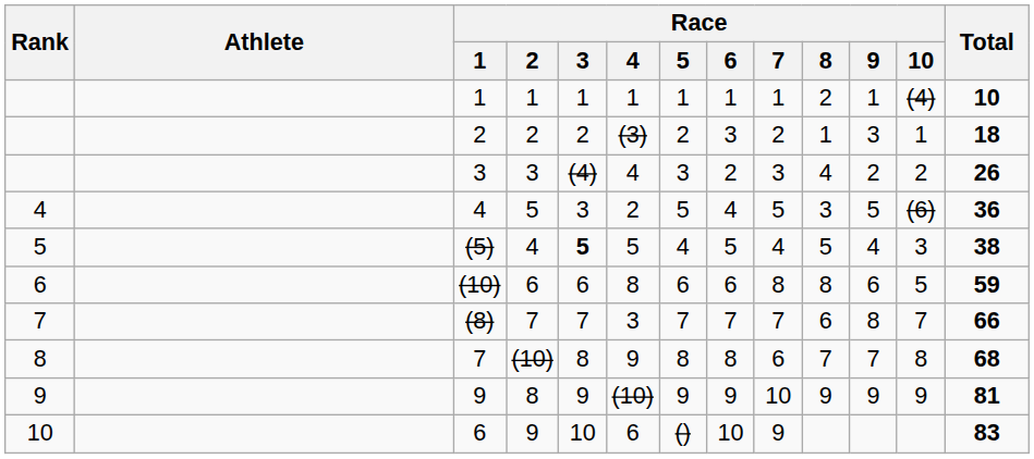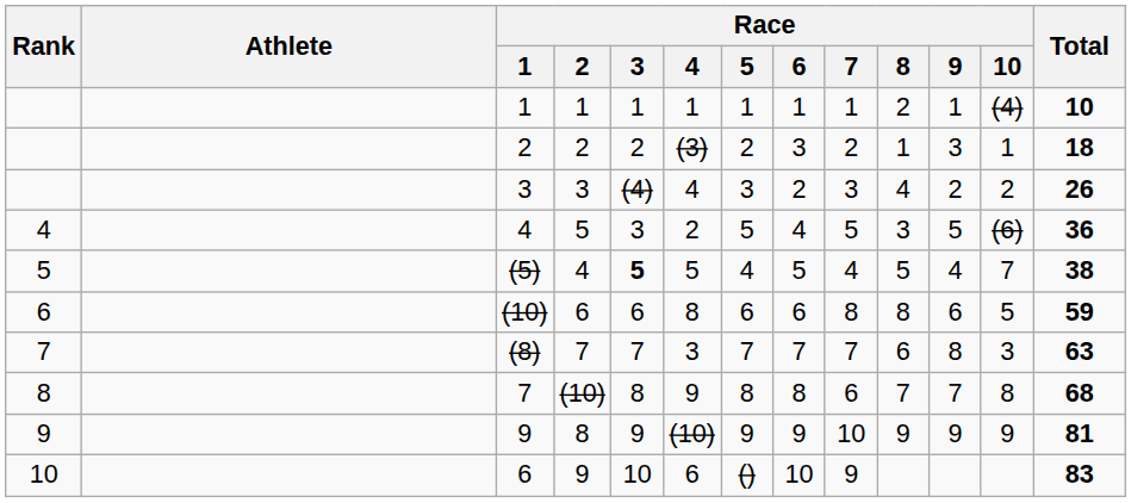 <table class="wikitable" style="text-align:center">
 <tr>
 <th rowspan="2" width=40>Rank</th>
 <th rowspan="2" width=250>Athlete</th>
 <th colspan="10">Race</th>
 <th rowspan="2" width=50>Total</th>
 </tr>
 <tr>
 <th width=25>1</th>
 <th width=25>2</th>
 <th width=25>3</th>
 <th width=25>4</th>
 <th width=25>5</th>
 <th width=25>6</th>
 <th width=25>7</th>
 <th width=25>8</th>
 <th width=25>9</th>
 <th width=25>10</th>
 </tr>
 <tr>
 <td></td>
 <td align=left></td>
 <td>1</td>
 <td>1</td>
 <td>1</td>
 <td>1</td>
 <td>1</td>
 <td>1</td>
 <td>1</td>
 <td>2</td>
 <td>1</td>
 <td><s>(4)</s></td>
 <td><strong>10</strong></td>
 </tr>
 <tr>
 <td></td>
 <td align=left></td>
 <td>2</td>
 <td>2</td>
 <td>2</td>
 <td><s>(3)</s></td>
 <td>2</td>
 <td>3</td>
 <td>2</td>
 <td>1</td>
 <td>3</td>
 <td>1</td>
 <td><strong>18</strong></td>
 </tr>
 <tr>
 <td></td>
 <td align=left></td>
 <td>3</td>
 <td>3</td>
 <td><s>(4)</s></td>
 <td>4</td>
 <td>3</td>
 <td>2</td>
 <td>3</td>
 <td>4</td>
 <td>2</td>
 <td>2</td>
 <td><strong>26</strong></td>
 </tr>
 <tr>
 <td>4</td>
 <td align=left></td>
 <td>4</td>
 <td>5</td>
 <td>3</td>
 <td>2</td>
 <td>5</td>
 <td>4</td>
 <td>5</td>
 <td>3</td>
 <td>5</td>
 <td><s>(6)</s></td>
 <td><strong>36</strong></td>
 </tr>
 <tr>
 <td>5</td>
 <td align=left></td>
 <td><s>(5)</s></td>
 <td>4</td>
 <td><strong>5</strong></td>
 <td>5</td>
 <td>4</td>
 <td>5</td>
 <td>4</td>
 <td>5</td>
 <td>4</td>
-<td>3</td>
+<td>7</td>
 <td><strong>38</strong></td>
 </tr>
 <tr>
 <td>6</td>
 <td align=left></td>
 <td><s>(10)</s></td>
 <td>6</td>
 <td>6</td>
 <td>8</td>
 <td>6</td>
 <td>6</td>
 <td>8</td>
 <td>8</td>
 <td>6</td>
 <td>5</td>
 <td><strong>59</strong></td>
 </tr>
 <tr>
 <td>7</td>
 <td align=left></td>
 <td><s>(8)</s></td>
 <td>7</td>
 <td>7</td>
 <td>3</td>
 <td>7</td>
 <td>7</td>
 <td>7</td>
 <td>6</td>
 <td>8</td>
-<td>7</td>
-<td><strong>66</strong></td>
+<td>3</td>
+<td><strong>63</strong></td>
 </tr>
 <tr>
 <td>8</td>
 <td align=left></td>
 <td>7</td>
 <td><s>(10)</s></td>
 <td>8</td>
 <td>9</td>
 <td>8</td>
 <td>8</td>
 <td>6</td>
 <td>7</td>
 <td>7</td>
 <td>8</td>
 <td><strong>68</strong></td>
 </tr>
 <tr>
 <td>9</td>
 <td align=left></td>
 <td>9</td>
 <td>8</td>
 <td>9</td>
 <td><s>(10)</s></td>
 <td>9</td>
 <td>9</td>
 <td>10</td>
 <td>9</td>
 <td>9</td>
 <td>9</td>
 <td><strong>81</strong></td>
 </tr>
 <tr>
 <td>10</td>
 <td align=left></td>
 <td>6</td>
 <td>9</td>
 <td>10</td>
 <td>6</td>
 <td><s>()</s></td>
 <td>10</td>
 <td>9</td>
 <td></td>
 <td></td>
 <td></td>
 <td><strong>83</strong></td>
 </tr>
 </table>
